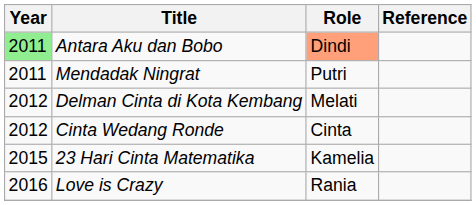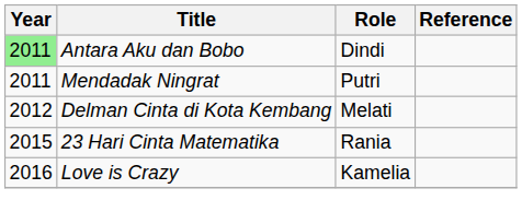 <table class="wikitable sortable">
 <tr>
 <th>Year</th>
 <th>Title</th>
 <th>Role</th>
 <th>Reference</th>
 </tr>
 <tr>
 <td style="background: lightgreen;">2011</td>
 <td><em>Antara Aku dan Bobo</em></td>
-<td style="background: lightsalmon;">Dindi</td>
+<td>Dindi</td>
 <td></td>
 </tr>
 <tr>
 <td>2011</td>
 <td><em>Mendadak Ningrat</em></td>
 <td>Putri</td>
 <td></td>
 </tr>
 <tr>
 <td>2012</td>
 <td><em>Delman Cinta di Kota Kembang</em></td>
 <td>Melati</td>
 <td></td>
 </tr>
 <tr>
-<td>2012</td>
-<td><em>Cinta Wedang Ronde</em></td>
-<td>Cinta</td>
-<td></td>
-</tr>
-<tr>
 <td>2015</td>
 <td><em>23 Hari Cinta Matematika</em></td>
-<td>Kamelia</td>
+<td>Rania</td>
 <td></td>
 </tr>
 <tr>
 <td>2016</td>
 <td><em>Love is Crazy</em></td>
-<td>Rania</td>
+<td>Kamelia</td>
 <td></td>
 </tr>
 <tr>
 </tr>
 </table>
